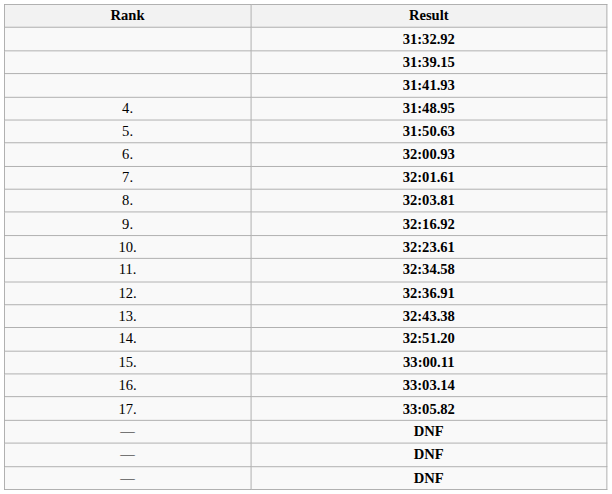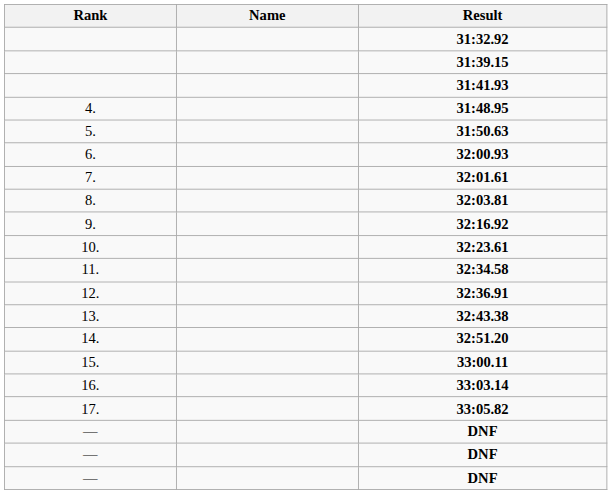 <table class="wikitable sortable" width=75%>
 <tr>
 <th>Rank</th>
+<th>Name</th>
 <th>Result</th>
 </tr>
 <tr>
 <td align="center"></td>
+<td></td>
 <td align="center"><strong>31:32.92</strong></td>
 </tr>
 <tr>
 <td align="center"></td>
+<td></td>
 <td align="center"><strong>31:39.15</strong></td>
 </tr>
 <tr>
 <td align="center"></td>
+<td></td>
 <td align="center"><strong>31:41.93</strong></td>
 </tr>
 <tr>
 <td align="center">4.</td>
+<td></td>
 <td align="center"><strong>31:48.95</strong></td>
 </tr>
 <tr>
 <td align="center">5.</td>
+<td></td>
 <td align="center"><strong>31:50.63</strong></td>
 </tr>
 <tr>
 <td align="center">6.</td>
+<td></td>
 <td align="center"><strong>32:00.93</strong></td>
 </tr>
 <tr>
 <td align="center">7.</td>
+<td></td>
 <td align="center"><strong>32:01.61</strong></td>
 </tr>
 <tr>
 <td align="center">8.</td>
+<td></td>
 <td align="center"><strong>32:03.81</strong></td>
 </tr>
 <tr>
 <td align="center">9.</td>
+<td></td>
 <td align="center"><strong>32:16.92</strong></td>
 </tr>
 <tr>
 <td align="center">10.</td>
+<td></td>
 <td align="center"><strong>32:23.61</strong></td>
 </tr>
 <tr>
 <td align="center">11.</td>
+<td></td>
 <td align="center"><strong>32:34.58</strong></td>
 </tr>
 <tr>
 <td align="center">12.</td>
+<td></td>
 <td align="center"><strong>32:36.91</strong></td>
 </tr>
 <tr>
 <td align="center">13.</td>
+<td></td>
 <td align="center"><strong>32:43.38</strong></td>
 </tr>
 <tr>
 <td align="center">14.</td>
+<td></td>
 <td align="center"><strong>32:51.20</strong></td>
 </tr>
 <tr>
 <td align="center">15.</td>
+<td></td>
 <td align="center"><strong>33:00.11</strong></td>
 </tr>
 <tr>
 <td align="center">16.</td>
+<td></td>
 <td align="center"><strong>33:03.14</strong></td>
 </tr>
 <tr>
 <td align="center">17.</td>
+<td></td>
 <td align="center"><strong>33:05.82</strong></td>
 </tr>
 <tr>
 <td align="center">—</td>
+<td></td>
 <td align="center"><strong>DNF</strong></td>
 </tr>
 <tr>
 <td align="center">—</td>
+<td></td>
 <td align="center"><strong>DNF</strong></td>
 </tr>
 <tr>
 <td align="center">—</td>
+<td></td>
 <td align="center"><strong>DNF</strong></td>
 </tr>
 </table>
